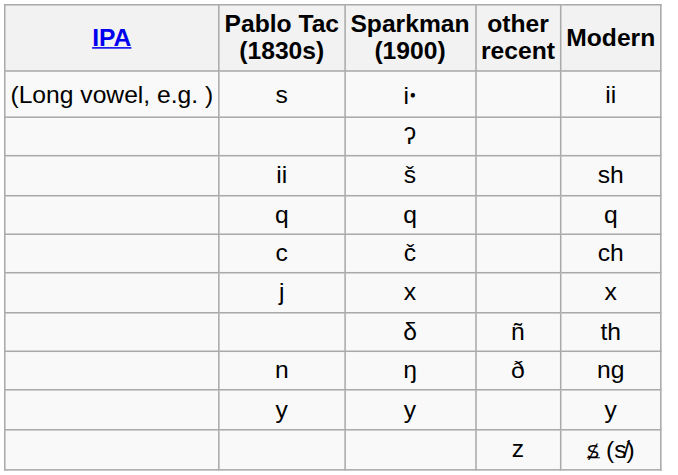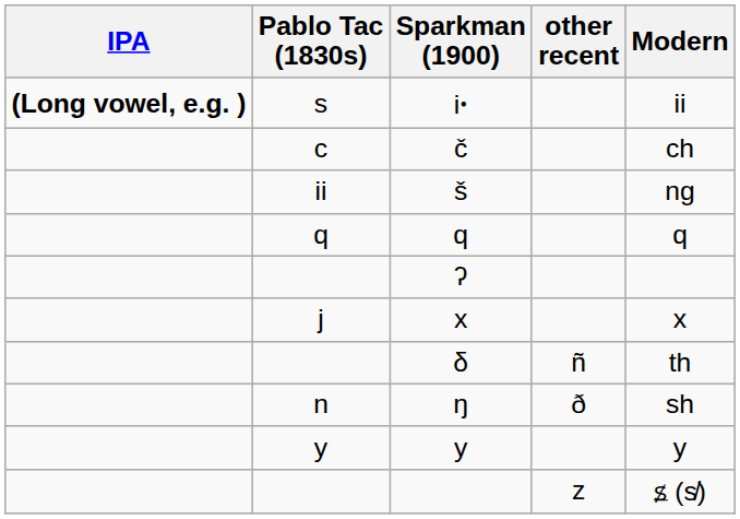 <table class="wikitable" style="text-align: center;">
 <tr>
 <th rowspan="1"><a href='#'>IPA</a></th>
 <th rowspan="1">Pablo Tac <br>(1830s)</th>
 <th rowspan="1">Sparkman <br>(1900)</th>
 <th>other<br>recent</th>
 <th rowspan="1">Modern</th>
 </tr>
 <tr>
-<td>(Long vowel, e.g. )</td>
+<td><strong>(Long vowel, e.g. )</strong></td>
 <td>s</td>
 <td>iꞏ</td>
 <td></td>
 <td>ii</td>
 </tr>
 <tr>
 <td></td>
+<td>c</td>
+<td>č</td>
 <td></td>
-<td>ʔ</td>
-<td></td>
-<td></td>
+<td>ch</td>
 </tr>
 <tr>
 <td></td>
 <td>ii</td>
 <td>š</td>
 <td></td>
-<td>sh</td>
+<td>ng</td>
 </tr>
 <tr>
 <td></td>
 <td>q</td>
 <td>q</td>
 <td></td>
 <td>q</td>
 </tr>
 <tr>
 <td></td>
-<td>c</td>
-<td>č</td>
 <td></td>
-<td>ch</td>
+<td>ʔ</td>
+<td></td>
+<td></td>
 </tr>
 <tr>
 <td></td>
 <td>j</td>
 <td>x</td>
 <td></td>
 <td>x</td>
 </tr>
 <tr>
 <td></td>
 <td> </td>
 <td>δ</td>
 <td>ñ</td>
 <td>th</td>
 </tr>
 <tr>
 <td></td>
 <td>n</td>
 <td>ŋ</td>
 <td>ð</td>
-<td>ng</td>
+<td>sh</td>
 </tr>
 <tr>
 <td></td>
 <td>y</td>
 <td>y</td>
 <td></td>
 <td>y</td>
 </tr>
 <tr>
 <td></td>
 <td></td>
 <td></td>
 <td>z</td>
 <td>ꟍ (s̸)</td>
 </tr>
 </table>
